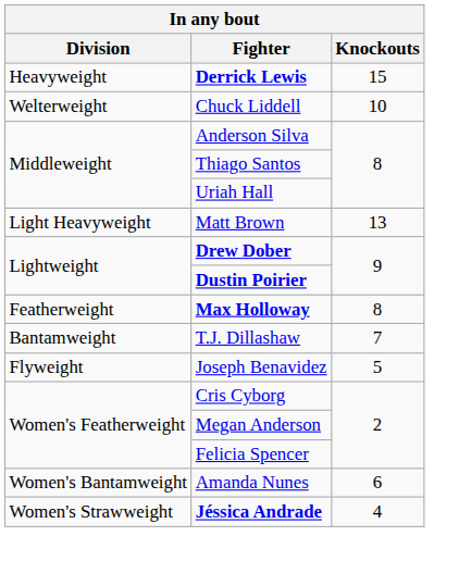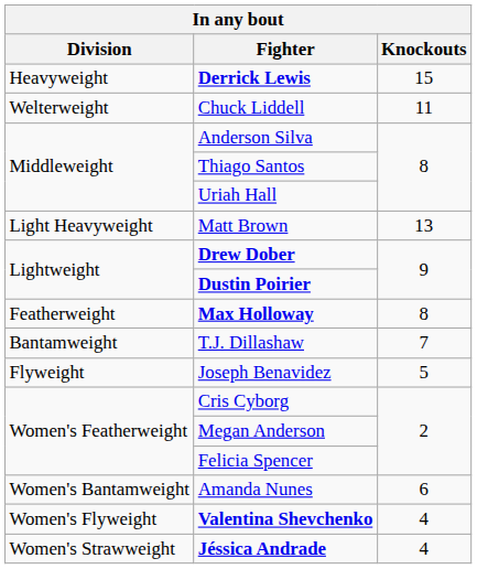 <table class=wikitable>
 <tr>
 <th colspan=3>In any bout</th>
 </tr>
 <tr>
 <th>Division</th>
 <th>Fighter</th>
 <th>Knockouts</th>
 </tr>
 <tr>
 <td>Heavyweight</td>
 <td> <strong><a href='#'>Derrick Lewis</a></strong></td>
 <td align=center>15</td>
 </tr>
 <tr>
 <td>Welterweight</td>
 <td> <a href='#'>Chuck Liddell</a></td>
-<td align=center>10</td>
+<td align=center>11</td>
 </tr>
 <tr>
 <td rowspan=3>Middleweight</td>
 <td> <a href='#'>Anderson Silva</a></td>
 <td align=center rowspan=3>8</td>
 </tr>
 <tr>
 <td> <a href='#'>Thiago Santos</a></td>
 </tr>
 <tr>
 <td> <a href='#'>Uriah Hall</a></td>
 </tr>
 <tr>
 <td>Light Heavyweight</td>
 <td> <a href='#'>Matt Brown</a></td>
 <td align=center>13</td>
 </tr>
 <tr>
 <td rowspan=2>Lightweight</td>
 <td> <strong><a href='#'>Drew Dober</a></strong></td>
 <td align=center rowspan=2>9</td>
 </tr>
 <tr>
 <td> <strong><a href='#'>Dustin Poirier</a></strong></td>
 </tr>
 <tr>
 <td>Featherweight</td>
 <td> <strong><a href='#'>Max Holloway</a></strong></td>
 <td align=center>8</td>
 </tr>
 <tr>
 <td>Bantamweight</td>
 <td> <a href='#'>T.J. Dillashaw</a></td>
 <td align=center>7</td>
 </tr>
 <tr>
 <td>Flyweight</td>
 <td> <a href='#'>Joseph Benavidez</a></td>
 <td align=center>5</td>
 </tr>
 <tr>
 <td rowspan=3>Women's Featherweight</td>
 <td> <a href='#'>Cris Cyborg</a></td>
 <td rowspan=3 align=center>2</td>
 </tr>
 <tr>
 <td> <a href='#'>Megan Anderson</a></td>
 </tr>
 <tr>
 <td> <a href='#'>Felicia Spencer</a></td>
 </tr>
 <tr>
 <td>Women's Bantamweight</td>
 <td> <a href='#'>Amanda Nunes</a></td>
 <td align=center>6</td>
 </tr>
 <tr>
+<td>Women's Flyweight</td>
+<td> <strong><a href='#'>Valentina Shevchenko</a></strong></td>
+<td align=center>4</td>
+</tr>
+<tr>
 <td>Women's Strawweight</td>
 <td> <strong><a href='#'>Jéssica Andrade</a></strong></td>
 <td align=center>4</td>
 </tr>
 </table>
